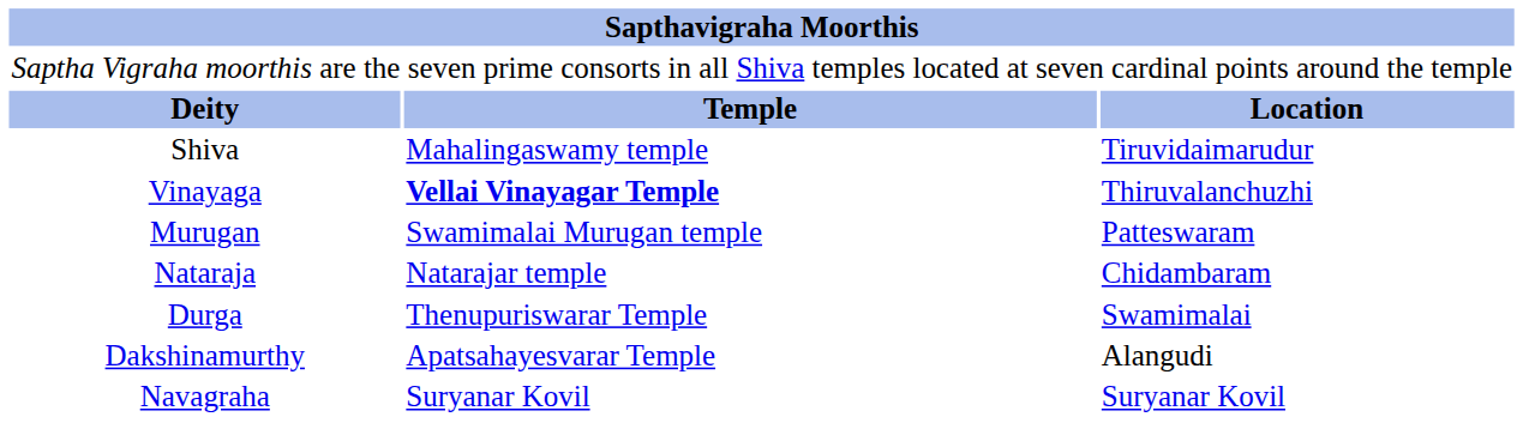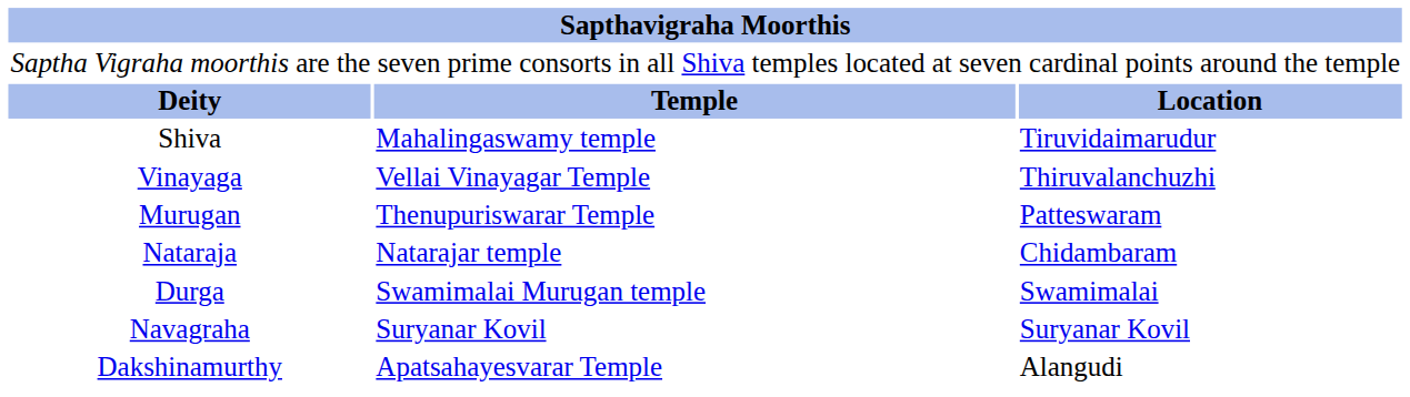 <table class="toccolours" style="clear:right; float:right; background:#ffffff; margin: 0 0 0.5em 1em; width:220">
 <tr>
 <th style="background:#A8BDEC;text-align:center;" colspan="3">  <strong>Sapthavigraha Moorthis</strong>  </th>
 </tr>
 <tr>
 <td style="text-align:center;" colspan="3"><em>Saptha Vigraha moorthis</em> are the seven prime consorts in all <a href='#'>Shiva</a> temples located at seven cardinal points around the temple</td>
 </tr>
 <tr>
 <td style="text-align:center;background:#A8BDEC"><strong>Deity</strong></td>
 <td style="text-align:center;background:#A8BDEC"><strong>Temple</strong></td>
 <td style="text-align:center;background:#A8BDEC"><strong>Location</strong></td>
 </tr>
 <tr>
 <td style="text-align:center;">Shiva</td>
 <td><a href='#'>Mahalingaswamy temple</a></td>
 <td><a href='#'>Tiruvidaimarudur</a></td>
 </tr>
 <tr>
 <td style="text-align:center;"><a href='#'>Vinayaga</a></td>
-<td><strong><a href='#'>Vellai Vinayagar Temple</a></strong></td>
+<td><a href='#'>Vellai Vinayagar Temple</a></td>
 <td><a href='#'>Thiruvalanchuzhi</a></td>
 </tr>
 <tr>
 <td style="text-align:center;"><a href='#'>Murugan</a></td>
-<td><a href='#'>Swamimalai Murugan temple</a></td>
+<td><a href='#'>Thenupuriswarar Temple</a></td>
 <td><a href='#'>Patteswaram</a></td>
 </tr>
 <tr>
 <td style="text-align:center;"><a href='#'>Nataraja</a></td>
 <td><a href='#'>Natarajar temple</a></td>
 <td><a href='#'>Chidambaram</a></td>
 </tr>
 <tr>
 <td style="text-align:center;"><a href='#'>Durga</a></td>
-<td><a href='#'>Thenupuriswarar Temple</a></td>
+<td><a href='#'>Swamimalai Murugan temple</a></td>
 <td><a href='#'>Swamimalai</a></td>
+</tr>
+<tr>
+<td style="text-align:center;"><a href='#'>Navagraha</a></td>
+<td><a href='#'>Suryanar Kovil</a></td>
+<td><a href='#'>Suryanar Kovil</a></td>
 </tr>
 <tr>
 <td style="text-align:center;"><a href='#'>Dakshinamurthy</a></td>
 <td><a href='#'>Apatsahayesvarar Temple</a></td>
 <td>Alangudi</td>
 </tr>
 <tr>
-<td style="text-align:center;"><a href='#'>Navagraha</a></td>
-<td><a href='#'>Suryanar Kovil</a></td>
-<td><a href='#'>Suryanar Kovil</a></td>
-</tr>
-<tr>
 </tr>
 </table>
